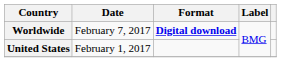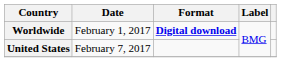 <table class="wikitable plainrowheaders">
 <tr>
 <th>Country</th>
 <th>Date</th>
 <th>Format</th>
 <th>Label</th>
 <th></th>
 </tr>
 <tr>
 <th scope="row">Worldwide</th>
-<td>February 7, 2017</td>
+<td>February 1, 2017</td>
 <td><strong><a href='#'>Digital download</a></strong></td>
 <td rowspan="2"><a href='#'>BMG</a></td>
 <td></td>
 </tr>
 <tr>
 <th scope="row">United States</th>
-<td>February 1, 2017</td>
+<td>February 7, 2017</td>
 <td></td>
 <td></td>
 </tr>
 <tr>
 </tr>
 </table>
